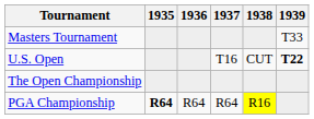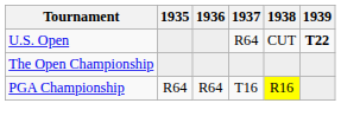 <table class="wikitable" style="font-size:95%;text-align:center;">
 <tr>
 <th>Tournament</th>
 <th>1935</th>
 <th>1936</th>
 <th>1937</th>
 <th>1938</th>
 <th>1939</th>
 </tr>
 <tr>
-<td align=left><a href='#'>Masters Tournament</a></td>
-<td style="background:#eeeeee;"></td>
-<td style="background:#eeeeee;"></td>
-<td style="background:#eeeeee;"></td>
-<td style="background:#eeeeee;"></td>
-<td>T33</td>
-</tr>
-<tr>
 <td align=left><a href='#'>U.S. Open</a></td>
 <td style="background:#eeeeee;"></td>
 <td style="background:#eeeeee;"></td>
-<td>T16</td>
+<td>R64</td>
 <td>CUT</td>
 <td><strong>T22</strong></td>
 </tr>
 <tr>
 <td align=left><a href='#'>The Open Championship</a></td>
 <td style="background:#eeeeee;"></td>
 <td style="background:#eeeeee;"></td>
 <td style="background:#eeeeee;"></td>
 <td style="background:#eeeeee;"></td>
 <td style="background:#eeeeee;"></td>
 </tr>
 <tr>
 <td align=left><a href='#'>PGA Championship</a></td>
-<td><strong>R64</strong></td>
 <td>R64</td>
 <td>R64</td>
+<td>T16</td>
 <td style="background:yellow;">R16</td>
 <td style="background:#eeeeee;"></td>
 </tr>
 </table>
